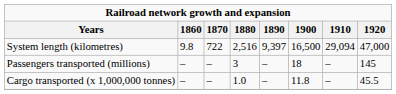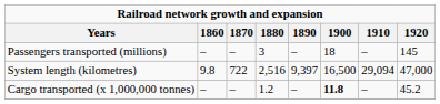 <table class="wikitable sortable" style="text-align:centre">
 <tr>
 <td colspan=8 style="text-align:center;"><strong>Railroad network growth and expansion</strong></td>
 </tr>
 <tr>
 <th>Years</th>
 <th>1860</th>
 <th>1870</th>
 <th>1880</th>
 <th>1890</th>
 <th>1900</th>
 <th>1910</th>
 <th>1920</th>
 </tr>
 <tr>
+<td>Passengers transported (millions)</td>
+<td>–</td>
+<td>–</td>
+<td>3</td>
+<td>–</td>
+<td>18</td>
+<td>–</td>
+<td>145</td>
+</tr>
+<tr>
 <td>System length (kilometres)</td>
 <td>9.8</td>
 <td>722</td>
 <td>2,516</td>
 <td>9,397</td>
 <td>16,500</td>
 <td>29,094</td>
 <td>47,000</td>
 </tr>
 <tr>
-<td>Passengers transported (millions)</td>
-<td>–</td>
-<td>–</td>
-<td>3</td>
-<td>–</td>
-<td>18</td>
-<td>–</td>
-<td>145</td>
-</tr>
-<tr>
 <td>Cargo transported (x 1,000,000 tonnes)</td>
 <td>–</td>
 <td>–</td>
-<td>1.0</td>
+<td>1.2</td>
 <td>–</td>
-<td>11.8</td>
+<td><strong>11.8</strong></td>
 <td>–</td>
-<td>45.5</td>
+<td>45.2</td>
 </tr>
 <tr>
 </tr>
 </table>
